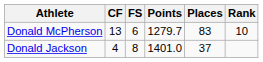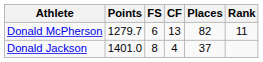 <table class="wikitable" border="1" style="font-size:90%">
 <tr>
 <th>Athlete</th>
+<th>Points</th>
+<th>FS</th>
 <th>CF</th>
-<th>FS</th>
-<th>Points</th>
 <th>Places</th>
 <th>Rank</th>
 </tr>
 <tr align=center>
 <td align=left><a href='#'>Donald McPherson</a></td>
+<td>1279.7</td>
+<td>6</td>
 <td>13</td>
-<td>6</td>
-<td>1279.7</td>
-<td>83</td>
-<td>10</td>
+<td>82</td>
+<td>11</td>
 </tr>
 <tr align=center>
 <td align=left><a href='#'>Donald Jackson</a></td>
+<td>1401.0</td>
+<td>8</td>
 <td>4</td>
-<td>8</td>
-<td>1401.0</td>
 <td>37</td>
 <td></td>
 </tr>
 </table>
